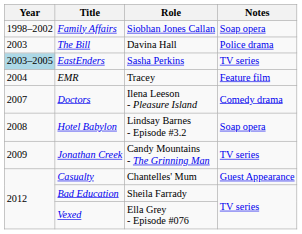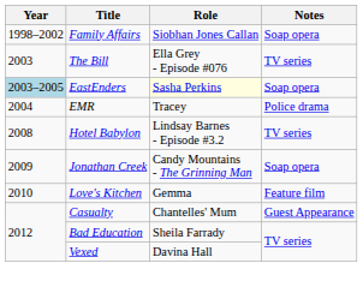 <table class="wikitable">
 <tr>
 <th>Year</th>
 <th>Title</th>
 <th>Role</th>
 <th>Notes</th>
 </tr>
 <tr>
 <td>1998–2002</td>
 <td><em><a href='#'>Family Affairs</a></em></td>
 <td><a href='#'>Siobhan Jones Callan</a></td>
 <td><a href='#'>Soap opera</a></td>
 </tr>
 <tr>
 <td>2003</td>
 <td><em><a href='#'>The Bill</a></em></td>
-<td>Davina Hall</td>
-<td><a href='#'>Police drama</a></td>
+<td>Ella Grey<br>- Episode #076</td>
+<td><a href='#'>TV series</a></td>
 </tr>
 <tr>
 <td style="background: lightblue;">2003–2005</td>
 <td><em><a href='#'>EastEnders</a></em></td>
-<td><a href='#'>Sasha Perkins</a></td>
-<td><a href='#'>TV series</a></td>
+<td style="background: lightyellow;"><a href='#'>Sasha Perkins</a></td>
+<td><a href='#'>Soap opera</a></td>
 </tr>
 <tr>
 <td>2004</td>
 <td><em>EMR</em></td>
 <td>Tracey</td>
-<td><a href='#'>Feature film</a></td>
-</tr>
-<tr>
-<td>2007</td>
-<td><em><a href='#'>Doctors</a></em></td>
-<td>Ilena Leeson<br>- <em>Pleasure Island</em></td>
-<td><a href='#'>Comedy drama</a></td>
+<td><a href='#'>Police drama</a></td>
 </tr>
 <tr>
 <td>2008</td>
 <td><em><a href='#'>Hotel Babylon</a></em></td>
 <td>Lindsay Barnes<br>- Episode #3.2</td>
-<td><a href='#'>Soap opera</a></td>
+<td><a href='#'>TV series</a></td>
 </tr>
 <tr>
 <td>2009</td>
 <td><em><a href='#'>Jonathan Creek</a></em></td>
 <td>Candy Mountains<br>- <em><a href='#'>The Grinning Man</a></em></td>
-<td><a href='#'>TV series</a></td>
+<td><a href='#'>Soap opera</a></td>
+</tr>
+<tr>
+<td>2010</td>
+<td><em><a href='#'>Love's Kitchen</a></em></td>
+<td>Gemma</td>
+<td><a href='#'>Feature film</a></td>
 </tr>
 <tr>
 <td rowspan="3">2012</td>
 <td><em><a href='#'>Casualty</a></em></td>
 <td>Chantelles' Mum</td>
 <td><a href='#'>Guest Appearance</a></td>
 </tr>
 <tr>
 <td><em><a href='#'>Bad Education</a></em></td>
 <td>Sheila Farrady</td>
 <td rowspan="2"><a href='#'>TV series</a></td>
 </tr>
 <tr>
 <td><em><a href='#'>Vexed</a></em></td>
-<td>Ella Grey<br>- Episode #076</td>
+<td>Davina Hall</td>
 </tr>
 </table>
